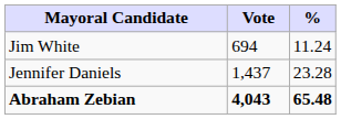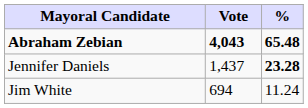 <table class="wikitable">
 <tr>
 <th style="background:#ddf; width:200px;">Mayoral Candidate</th>
 <th style="background:#ddf; width:50px;">Vote</th>
 <th style="background:#ddf; width:30px;">%</th>
 </tr>
 <tr>
+<td><strong>Abraham Zebian</strong></td>
+<td><strong>4,043</strong></td>
+<td><strong>65.48</strong></td>
+</tr>
+<tr>
+<td>Jennifer Daniels</td>
+<td>1,437</td>
+<td><strong>23.28</strong></td>
+</tr>
+<tr>
 <td>Jim White</td>
 <td>694</td>
 <td>11.24</td>
 </tr>
-<tr>
-<td>Jennifer Daniels</td>
-<td>1,437</td>
-<td>23.28</td>
-</tr>
-<tr>
-<td><strong>Abraham Zebian</strong></td>
-<td><strong>4,043</strong></td>
-<td><strong>65.48</strong></td>
-</tr>
 </table>
